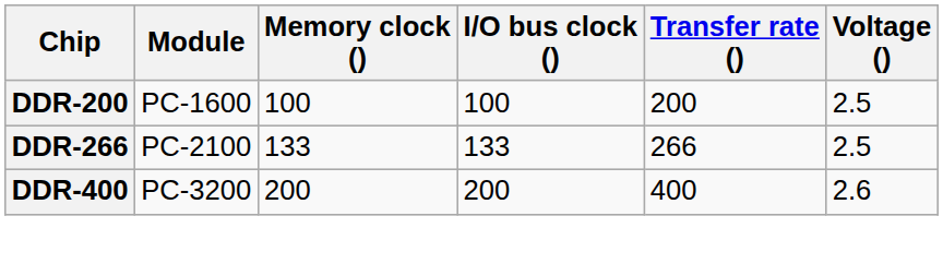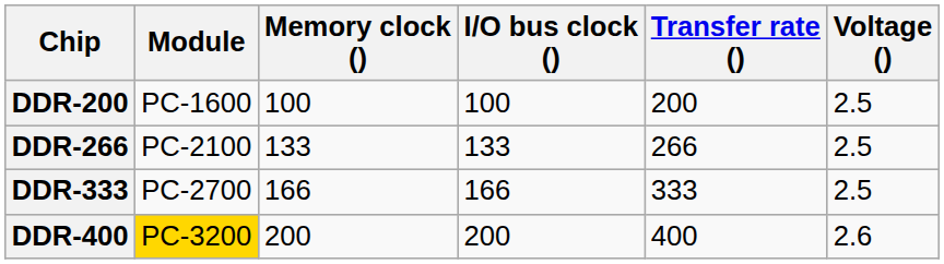 <table class="wikitable plainrowheaders defaultright col1left col2left" style="margin-right: 2em;">
 <tr>
 <th scope="col">Chip</th>
 <th scope="col">Module</th>
 <th scope="col">Memory clock<br>()</th>
 <th scope="col">I/O bus clock<br>()</th>
 <th scope="col"><a href='#'>Transfer rate</a><br>(<a href='#'></a>)</th>
 <th scope="col">Voltage<br>(<a href='#'></a>)</th>
 </tr>
 <tr>
 <th scope="row">DDR-200</th>
 <td>PC-1600</td>
 <td>100</td>
 <td>100</td>
 <td>200</td>
 <td>2.5</td>
 </tr>
 <tr>
 <th scope="row">DDR-266</th>
 <td>PC-2100</td>
 <td>133</td>
 <td>133</td>
 <td>266</td>
 <td>2.5</td>
 </tr>
 <tr>
+<th scope="row">DDR-333</th>
+<td>PC-2700</td>
+<td>166</td>
+<td>166</td>
+<td>333</td>
+<td>2.5</td>
+</tr>
+<tr>
 <th scope="row">DDR-400</th>
-<td>PC-3200</td>
+<td style="background: gold;">PC-3200</td>
 <td>200</td>
 <td>200</td>
 <td>400</td>
 <td>2.6</td>
 </tr>
 </table>
